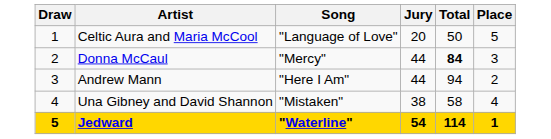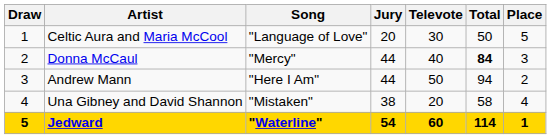 <table class="sortable wikitable" style="margin: 1em auto 1em auto; text-align:center;">
 <tr>
 <th>Draw</th>
 <th>Artist</th>
 <th>Song</th>
 <th>Jury</th>
+<th>Televote</th>
 <th>Total</th>
 <th>Place</th>
 </tr>
 <tr>
 <td>1</td>
 <td align="left">Celtic Aura and <a href='#'>Maria McCool</a></td>
 <td align="left">"Language of Love"</td>
 <td>20</td>
+<td>30</td>
 <td>50</td>
 <td>5</td>
 </tr>
 <tr>
 <td>2</td>
 <td align="left"><a href='#'>Donna McCaul</a></td>
 <td align="left">"Mercy"</td>
 <td>44</td>
+<td>40</td>
 <td><strong>84</strong></td>
 <td>3</td>
 </tr>
 <tr>
 <td>3</td>
 <td align="left">Andrew Mann</td>
 <td align="left">"Here I Am"</td>
 <td>44</td>
+<td>50</td>
 <td>94</td>
 <td>2</td>
 </tr>
 <tr>
 <td>4</td>
 <td align="left">Una Gibney and David Shannon</td>
 <td align="left">"Mistaken"</td>
 <td>38</td>
+<td>20</td>
 <td>58</td>
 <td>4</td>
 </tr>
 <tr style="font-weight:bold; background:gold;">
 <td>5</td>
 <td align="left"><a href='#'>Jedward</a></td>
 <td align="left">"<a href='#'>Waterline</a>"</td>
 <td>54</td>
+<td>60</td>
 <td>114</td>
 <td>1</td>
 </tr>
 </table>
